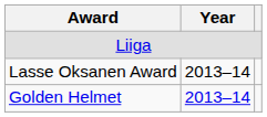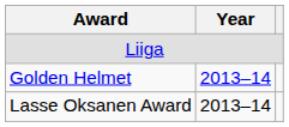 <table class="wikitable">
 <tr>
 <th>Award</th>
 <th>Year</th>
 <th></th>
 </tr>
 <tr ALIGN="center" bgcolor="#e0e0e0">
 <td colspan="3"><a href='#'>Liiga</a></td>
 </tr>
 <tr>
+<td><a href='#'>Golden Helmet</a></td>
+<td><a href='#'>2013–14</a></td>
+<td></td>
+</tr>
+<tr>
 <td>Lasse Oksanen Award</td>
 <td>2013–14</td>
 <td></td>
 </tr>
-<tr>
-<td><a href='#'>Golden Helmet</a></td>
-<td><a href='#'>2013–14</a></td>
-<td></td>
-</tr>
 </table>
